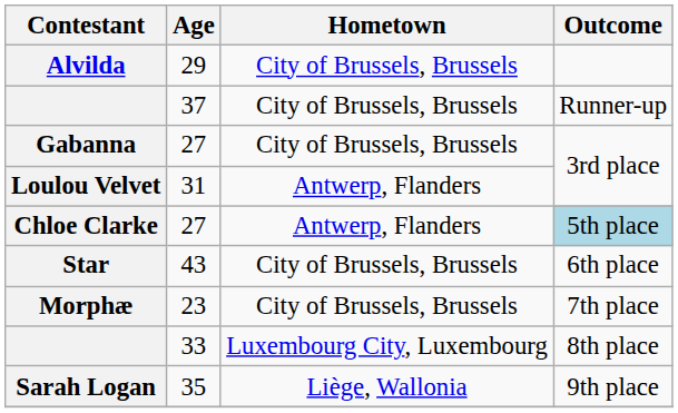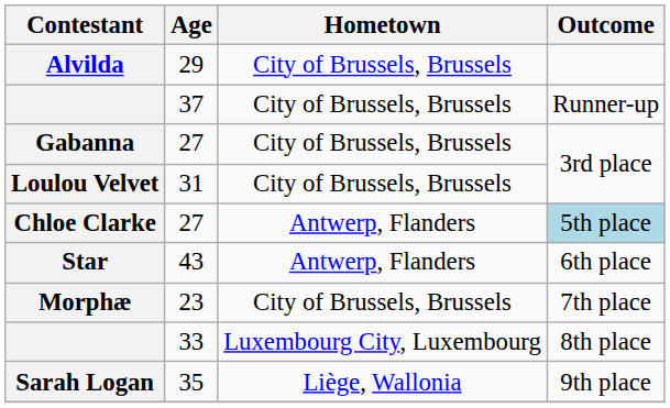 <table class="wikitable sortable" style="text-align:center">
 <tr>
 <th scope="col">Contestant</th>
 <th scope="col">Age</th>
 <th scope="col">Hometown</th>
 <th scope="col">Outcome</th>
 </tr>
 <tr>
 <th scope="row"><a href='#'>Alvilda</a></th>
 <td>29</td>
 <td><a href='#'>City of Brussels</a>, <a href='#'>Brussels</a></td>
 <td><strong></strong></td>
 </tr>
 <tr>
 <th scope="row"></th>
 <td>37</td>
 <td>City of Brussels, Brussels</td>
 <td>Runner-up</td>
 </tr>
 <tr>
 <th scope="row">Gabanna</th>
 <td>27</td>
 <td>City of Brussels, Brussels</td>
 <td rowspan="2">3rd place</td>
 </tr>
 <tr>
 <th scope="row">Loulou Velvet</th>
 <td>31</td>
-<td><a href='#'>Antwerp</a>, Flanders</td>
+<td>City of Brussels, Brussels</td>
 </tr>
 <tr>
 <th scope="row">Chloe Clarke</th>
 <td>27</td>
 <td><a href='#'>Antwerp</a>, Flanders</td>
 <td style="background: lightblue;">5th place</td>
 </tr>
 <tr>
 <th scope="row">Star</th>
 <td>43</td>
-<td>City of Brussels, Brussels</td>
+<td><a href='#'>Antwerp</a>, Flanders</td>
 <td>6th place</td>
 </tr>
 <tr>
 <th scope="row">Morphæ</th>
 <td>23</td>
 <td>City of Brussels, Brussels</td>
 <td>7th place</td>
 </tr>
 <tr>
 <th scope="row" nowrap></th>
 <td>33</td>
 <td nowrap><a href='#'>Luxembourg City</a>, Luxembourg</td>
 <td>8th place</td>
 </tr>
 <tr>
 <th scope="row">Sarah Logan</th>
 <td>35</td>
 <td><a href='#'>Liège</a>, <a href='#'>Wallonia</a></td>
 <td>9th place</td>
 </tr>
 <tr>
 </tr>
 </table>
